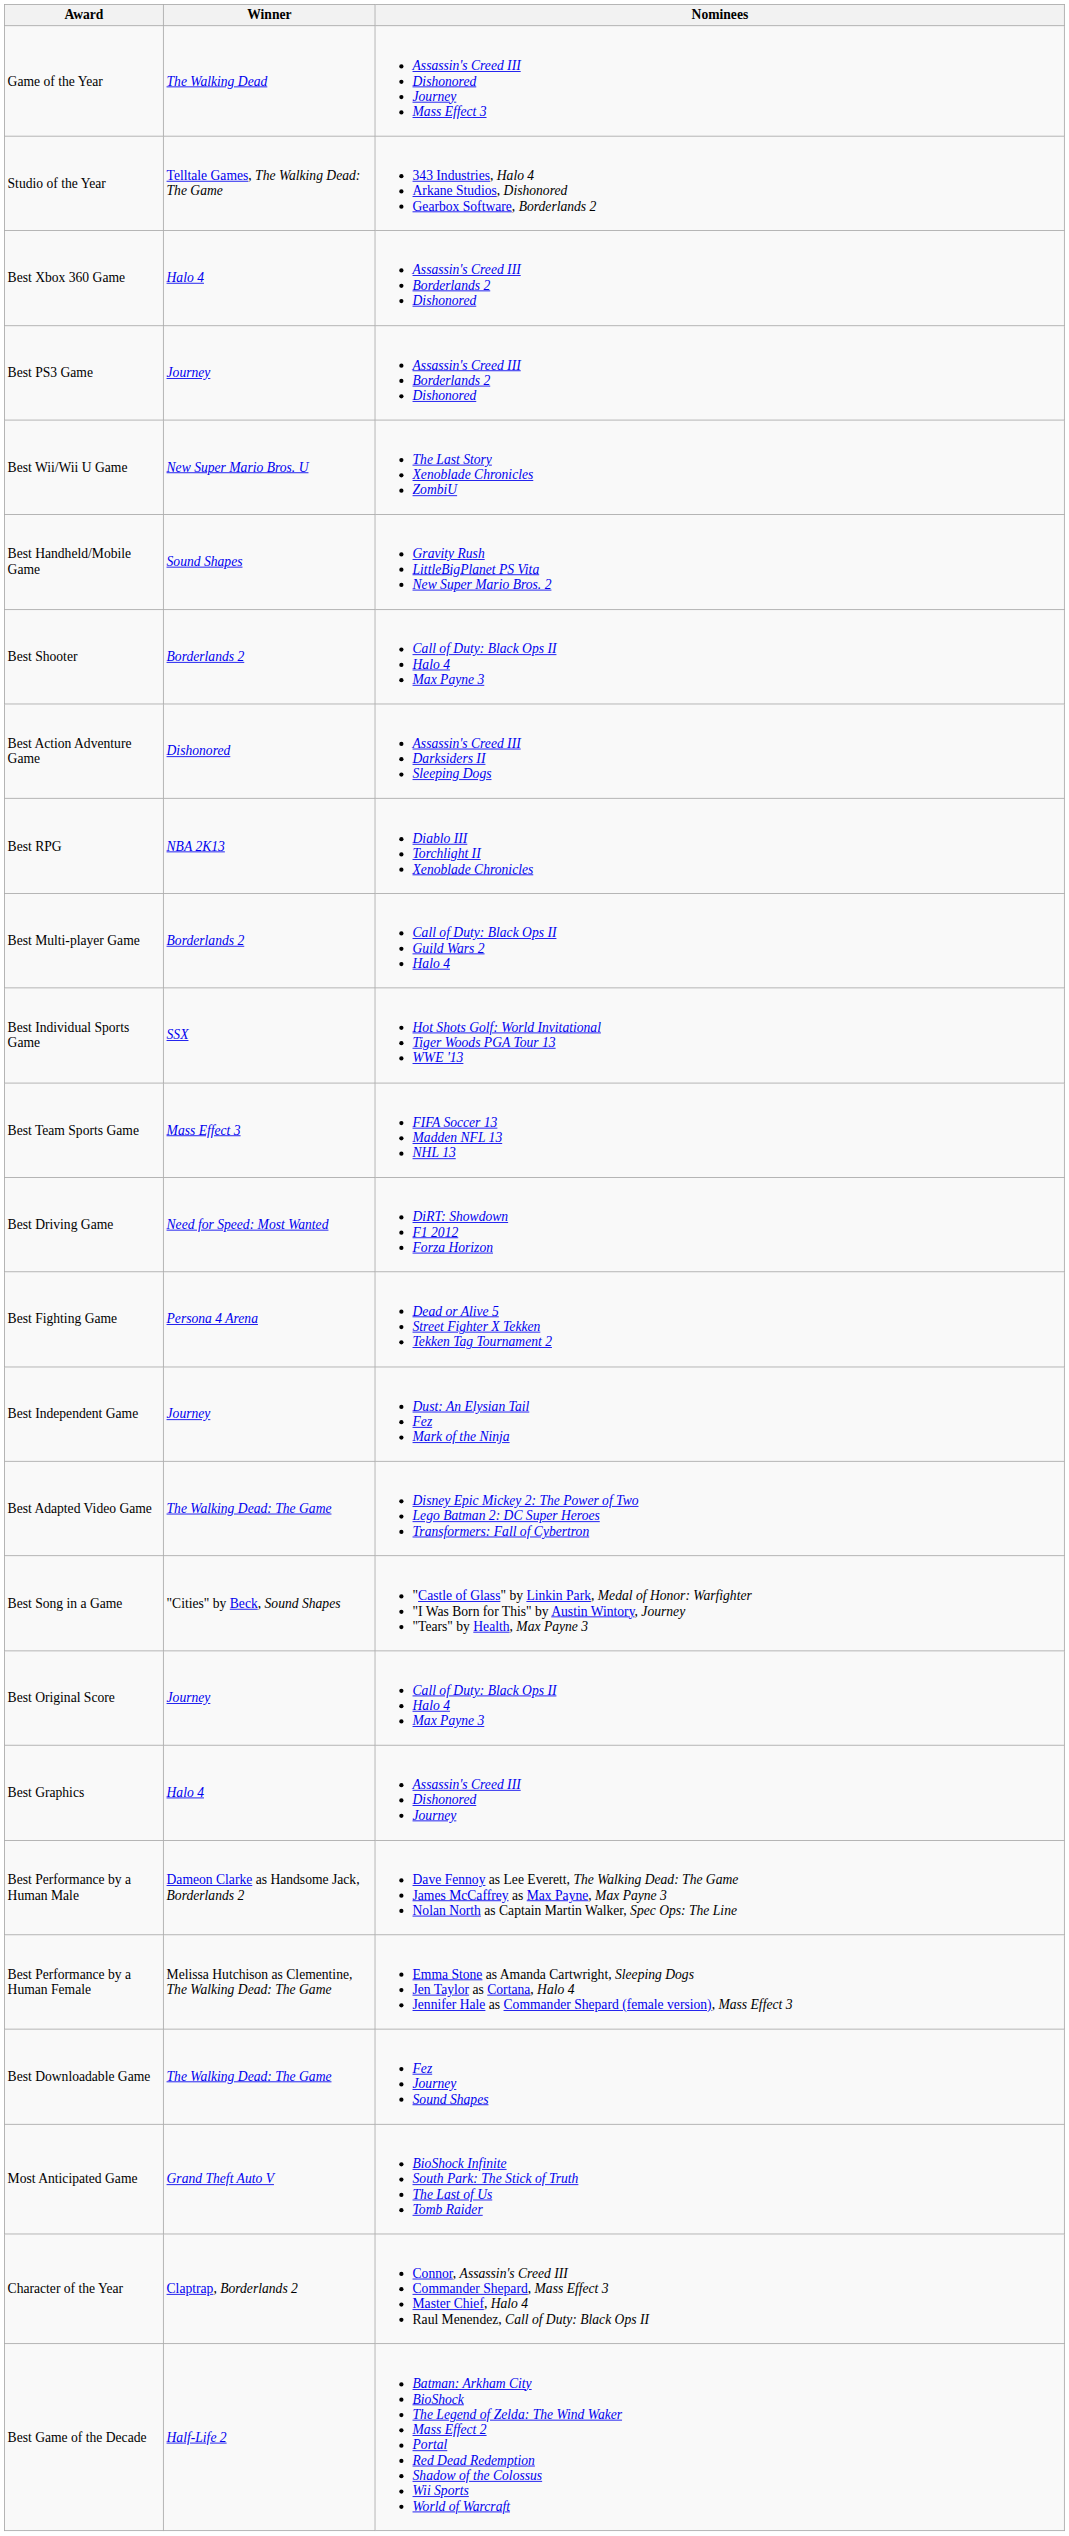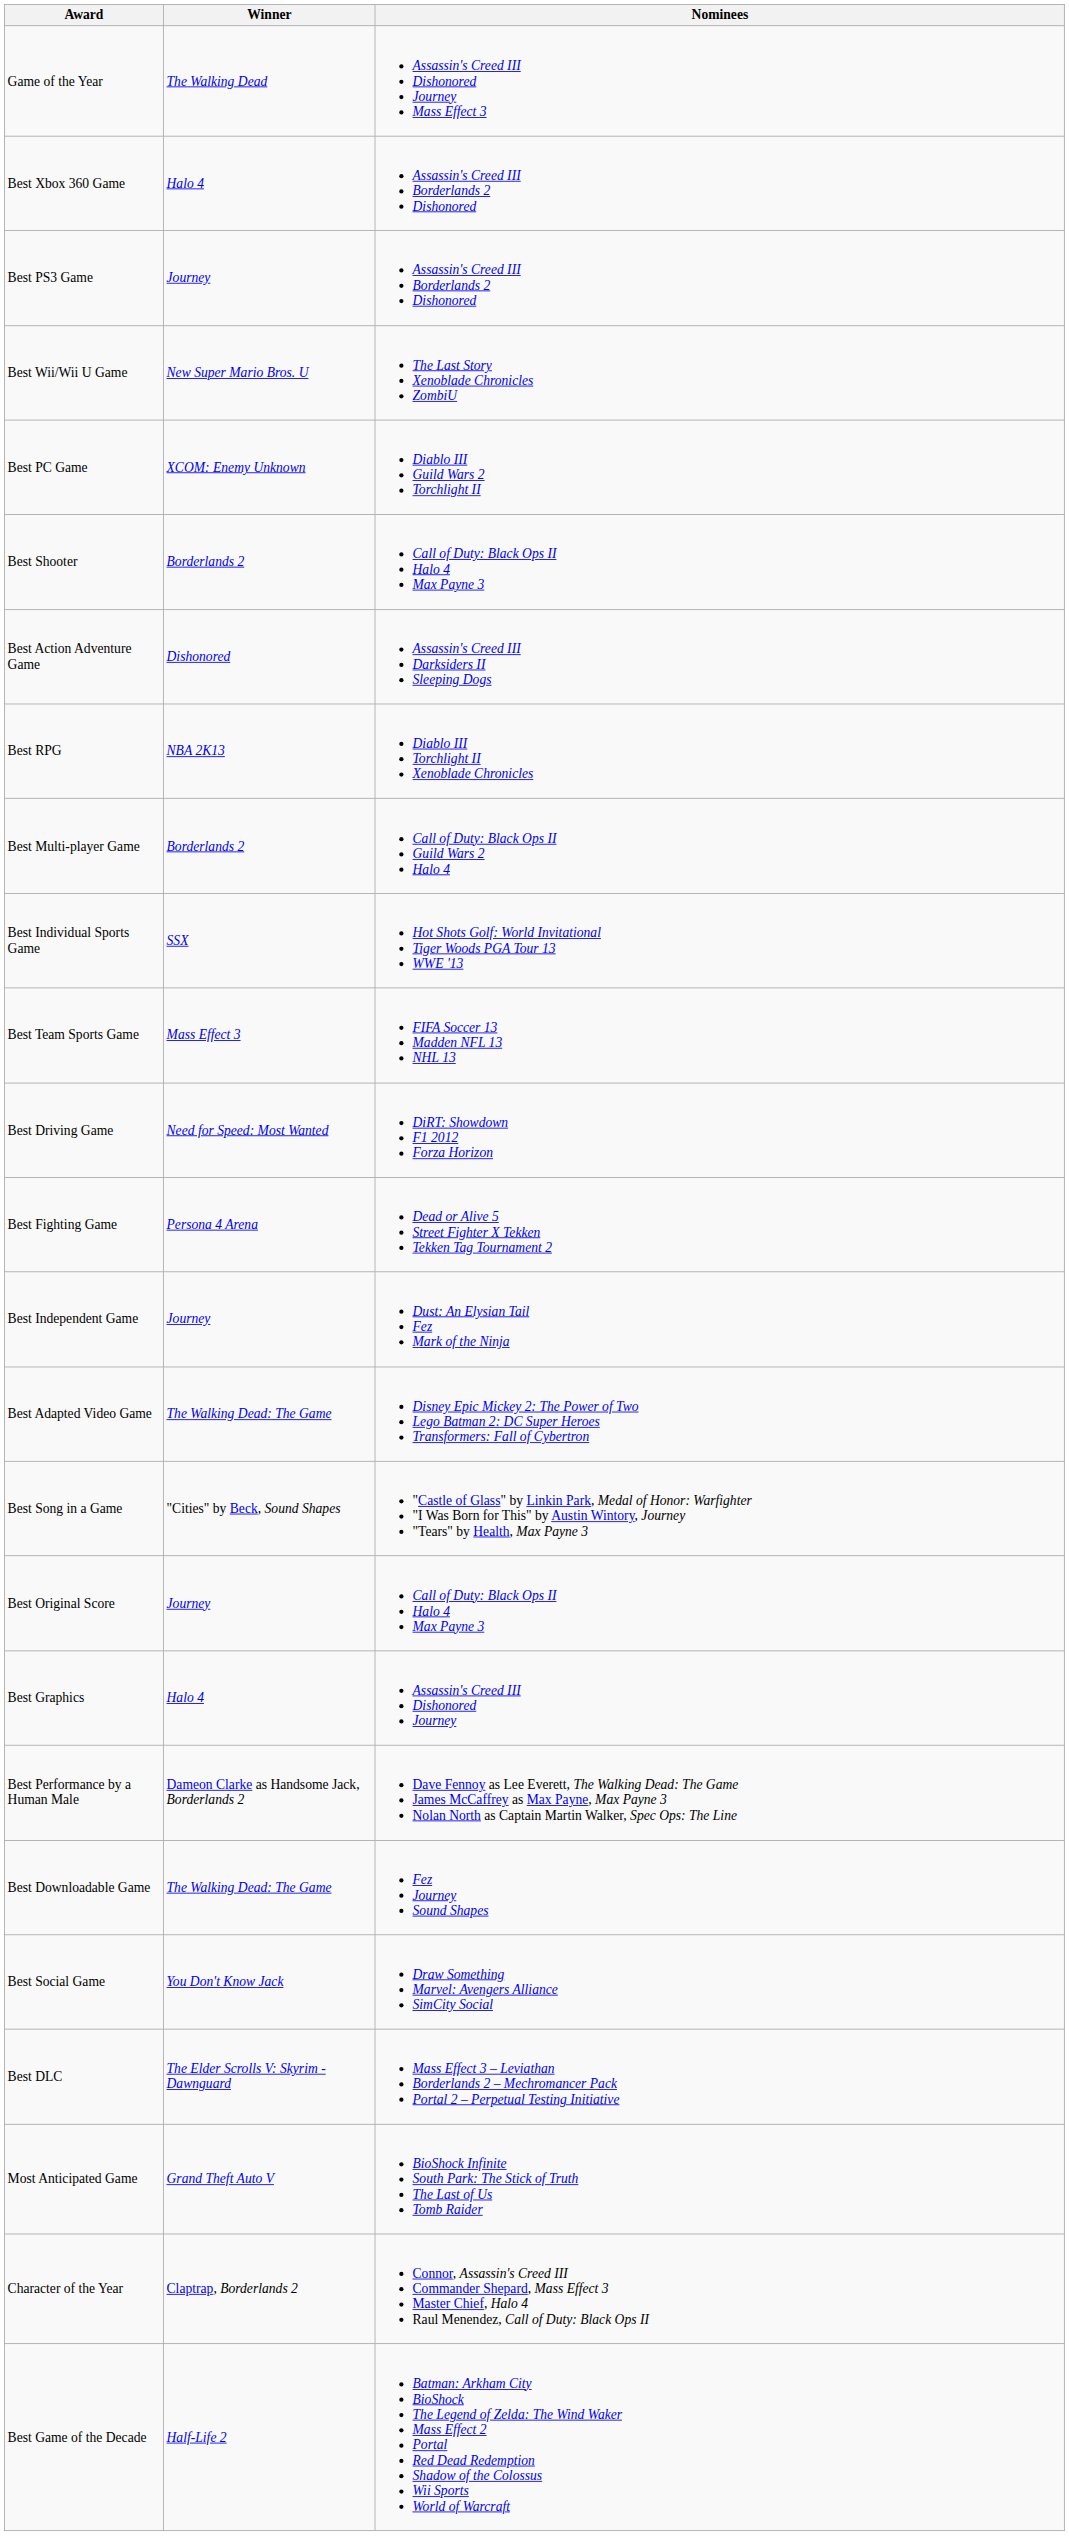 <table class="wikitable">
 <tr>
 <th style="width:15%">Award</th>
 <th style="width:20%">Winner</th>
 <th style="width:65%">Nominees</th>
 </tr>
 <tr>
 <td>Game of the Year</td>
 <td><em><a href='#'>The Walking Dead</a></em></td>
 <td><br><ul><li><em><a href='#'>Assassin's Creed III</a></em></li><li><em><a href='#'>Dishonored</a></em></li><li><em><a href='#'>Journey</a></em></li><li><em><a href='#'>Mass Effect 3</a></em></li></ul></td>
-</tr>
-<tr>
-<td>Studio of the Year</td>
-<td><a href='#'>Telltale Games</a>, <em>The Walking Dead: The Game</em></td>
-<td><br><ul><li><a href='#'>343 Industries</a>, <em>Halo 4</em></li><li><a href='#'>Arkane Studios</a>, <em>Dishonored</em></li><li><a href='#'>Gearbox Software</a>, <em>Borderlands 2</em></li></ul></td>
 </tr>
 <tr>
 <td>Best Xbox 360 Game</td>
 <td><em><a href='#'>Halo 4</a></em></td>
 <td><br><ul><li><em><a href='#'>Assassin's Creed III</a></em></li><li><em><a href='#'>Borderlands 2</a></em></li><li><em><a href='#'>Dishonored</a></em></li></ul></td>
 </tr>
 <tr>
 <td>Best PS3 Game</td>
 <td><em><a href='#'>Journey</a></em></td>
 <td><br><ul><li><em><a href='#'>Assassin's Creed III</a></em></li><li><em><a href='#'>Borderlands 2</a></em></li><li><em><a href='#'>Dishonored</a></em></li></ul></td>
 </tr>
 <tr>
 <td>Best Wii/Wii U Game</td>
 <td><em><a href='#'>New Super Mario Bros. U</a></em></td>
 <td><br><ul><li><em><a href='#'>The Last Story</a></em></li><li><em><a href='#'>Xenoblade Chronicles</a></em></li><li><em><a href='#'>ZombiU</a></em></li></ul></td>
 </tr>
 <tr>
-<td>Best Handheld/Mobile Game</td>
-<td><em><a href='#'>Sound Shapes</a></em></td>
-<td><br><ul><li><em><a href='#'>Gravity Rush</a></em></li><li><em><a href='#'>LittleBigPlanet PS Vita</a></em></li><li><em><a href='#'>New Super Mario Bros. 2</a></em></li></ul></td>
+<td>Best PC Game</td>
+<td><em><a href='#'>XCOM: Enemy Unknown</a></em></td>
+<td><br><ul><li><em><a href='#'>Diablo III</a></em></li><li><em><a href='#'>Guild Wars 2</a></em></li><li><em><a href='#'>Torchlight II</a></em></li></ul></td>
 </tr>
 <tr>
 <td>Best Shooter</td>
 <td><em><a href='#'>Borderlands 2</a></em></td>
 <td><br><ul><li><em><a href='#'>Call of Duty: Black Ops II</a></em></li><li><em><a href='#'>Halo 4</a></em></li><li><em><a href='#'>Max Payne 3</a></em></li></ul></td>
 </tr>
 <tr>
 <td>Best Action Adventure Game</td>
 <td><em><a href='#'>Dishonored</a></em></td>
 <td><br><ul><li><em><a href='#'>Assassin's Creed III</a></em></li><li><em><a href='#'>Darksiders II</a></em></li><li><em><a href='#'>Sleeping Dogs</a></em></li></ul></td>
 </tr>
 <tr>
 <td>Best RPG</td>
 <td><em><a href='#'>NBA 2K13</a></em></td>
 <td><br><ul><li><em><a href='#'>Diablo III</a></em></li><li><em><a href='#'>Torchlight II</a></em></li><li><em><a href='#'>Xenoblade Chronicles</a></em></li></ul></td>
 </tr>
 <tr>
 <td>Best Multi-player Game</td>
 <td><em><a href='#'>Borderlands 2</a></em></td>
 <td><br><ul><li><em><a href='#'>Call of Duty: Black Ops II</a></em></li><li><em><a href='#'>Guild Wars 2</a></em></li><li><em><a href='#'>Halo 4</a></em></li></ul></td>
 </tr>
 <tr>
 <td>Best Individual Sports Game</td>
 <td><em><a href='#'>SSX</a></em></td>
 <td><br><ul><li><em><a href='#'>Hot Shots Golf: World Invitational</a></em></li><li><em><a href='#'>Tiger Woods PGA Tour 13</a></em></li><li><em><a href='#'>WWE '13</a></em></li></ul></td>
 </tr>
 <tr>
 <td>Best Team Sports Game</td>
 <td><em><a href='#'>Mass Effect 3</a></em></td>
 <td><br><ul><li><em><a href='#'>FIFA Soccer 13</a></em></li><li><em><a href='#'>Madden NFL 13</a></em></li><li><em><a href='#'>NHL 13</a></em></li></ul></td>
 </tr>
 <tr>
 <td>Best Driving Game</td>
 <td><em><a href='#'>Need for Speed: Most Wanted</a></em></td>
 <td><br><ul><li><em><a href='#'>DiRT: Showdown</a></em></li><li><em><a href='#'>F1 2012</a></em></li><li><em><a href='#'>Forza Horizon</a></em></li></ul></td>
 </tr>
 <tr>
 <td>Best Fighting Game</td>
 <td><em><a href='#'>Persona 4 Arena</a></em></td>
 <td><br><ul><li><em><a href='#'>Dead or Alive 5</a></em></li><li><em><a href='#'>Street Fighter X Tekken</a></em></li><li><em><a href='#'>Tekken Tag Tournament 2</a></em></li></ul></td>
 </tr>
 <tr>
 <td>Best Independent Game</td>
 <td><em><a href='#'>Journey</a></em></td>
 <td><br><ul><li><em><a href='#'>Dust: An Elysian Tail</a></em></li><li><em><a href='#'>Fez</a></em></li><li><em><a href='#'>Mark of the Ninja</a></em></li></ul></td>
 </tr>
 <tr>
 <td>Best Adapted Video Game</td>
 <td><em><a href='#'>The Walking Dead: The Game</a></em></td>
 <td><br><ul><li><em><a href='#'>Disney Epic Mickey 2: The Power of Two</a></em></li><li><em><a href='#'>Lego Batman 2: DC Super Heroes</a></em></li><li><em><a href='#'>Transformers: Fall of Cybertron</a></em></li></ul></td>
 </tr>
 <tr>
 <td>Best Song in a Game</td>
 <td>"Cities" by <a href='#'>Beck</a>, <em>Sound Shapes</em></td>
 <td><br><ul><li>"<a href='#'>Castle of Glass</a>" by <a href='#'>Linkin Park</a>, <em>Medal of Honor: Warfighter</em></li><li>"I Was Born for This" by <a href='#'>Austin Wintory</a>, <em>Journey</em></li><li>"Tears" by <a href='#'>Health</a>, <em>Max Payne 3</em></li></ul></td>
 </tr>
 <tr>
 <td>Best Original Score</td>
 <td><em><a href='#'>Journey</a></em></td>
 <td><br><ul><li><em><a href='#'>Call of Duty: Black Ops II</a></em></li><li><em><a href='#'>Halo 4</a></em></li><li><em><a href='#'>Max Payne 3</a></em></li></ul></td>
 </tr>
 <tr>
 <td>Best Graphics</td>
 <td><em><a href='#'>Halo 4</a></em></td>
 <td><br><ul><li><em><a href='#'>Assassin's Creed III</a></em></li><li><em><a href='#'>Dishonored</a></em></li><li><em><a href='#'>Journey</a></em></li></ul></td>
 </tr>
 <tr>
 <td>Best Performance by a Human Male</td>
 <td><a href='#'>Dameon Clarke</a> as Handsome Jack, <em>Borderlands 2</em></td>
 <td><br><ul><li><a href='#'>Dave Fennoy</a> as Lee Everett, <em>The Walking Dead: The Game</em></li><li><a href='#'>James McCaffrey</a> as <a href='#'>Max Payne</a>, <em>Max Payne 3</em></li><li><a href='#'>Nolan North</a> as Captain Martin Walker, <em>Spec Ops: The Line</em></li></ul></td>
 </tr>
 <tr>
-<td>Best Performance by a Human Female</td>
-<td>Melissa Hutchison as Clementine, <em>The Walking Dead: The Game</em></td>
-<td><br><ul><li><a href='#'>Emma Stone</a> as Amanda Cartwright, <em>Sleeping Dogs</em></li><li><a href='#'>Jen Taylor</a> as <a href='#'>Cortana</a>, <em>Halo 4</em></li><li><a href='#'>Jennifer Hale</a> as <a href='#'>Commander Shepard (female version)</a>, <em>Mass Effect 3</em></li></ul></td>
-</tr>
-<tr>
 <td>Best Downloadable Game</td>
 <td><em><a href='#'>The Walking Dead: The Game</a></em></td>
 <td><br><ul><li><em><a href='#'>Fez</a></em></li><li><em><a href='#'>Journey</a></em></li><li><em><a href='#'>Sound Shapes</a></em></li></ul></td>
+</tr>
+<tr>
+<td>Best Social Game</td>
+<td><em><a href='#'>You Don't Know Jack</a></em></td>
+<td><br><ul><li><em><a href='#'>Draw Something</a></em></li><li><em><a href='#'>Marvel: Avengers Alliance</a></em></li><li><em><a href='#'>SimCity Social</a></em></li></ul></td>
+</tr>
+<tr>
+<td>Best DLC</td>
+<td><em><a href='#'>The Elder Scrolls V: Skyrim - Dawnguard</a></em></td>
+<td><br><ul><li><em><a href='#'>Mass Effect 3 – Leviathan</a></em></li><li><em><a href='#'>Borderlands 2 – Mechromancer Pack</a></em></li><li><em><a href='#'>Portal 2 – Perpetual Testing Initiative</a></em></li></ul></td>
 </tr>
 <tr>
 <td>Most Anticipated Game</td>
 <td><em><a href='#'>Grand Theft Auto V</a></em></td>
 <td><br><ul><li><em><a href='#'>BioShock Infinite</a></em></li><li><em><a href='#'>South Park: The Stick of Truth</a></em></li><li><em><a href='#'>The Last of Us</a></em></li><li><em><a href='#'>Tomb Raider</a></em></li></ul></td>
 </tr>
 <tr>
 <td>Character of the Year</td>
 <td><a href='#'>Claptrap</a>, <em>Borderlands 2</em></td>
 <td><br><ul><li><a href='#'>Connor</a>, <em>Assassin's Creed III</em></li><li><a href='#'>Commander Shepard</a>, <em>Mass Effect 3</em></li><li><a href='#'>Master Chief</a>, <em>Halo 4</em></li><li>Raul Menendez, <em>Call of Duty: Black Ops II</em></li></ul></td>
 </tr>
 <tr>
 <td>Best Game of the Decade</td>
 <td><em><a href='#'>Half-Life 2</a></em></td>
 <td><br><ul><li><em><a href='#'>Batman: Arkham City</a></em></li><li><em><a href='#'>BioShock</a></em></li><li><em><a href='#'>The Legend of Zelda: The Wind Waker</a></em></li><li><em><a href='#'>Mass Effect 2</a></em></li><li><em><a href='#'>Portal</a></em></li><li><em><a href='#'>Red Dead Redemption</a></em></li><li><em><a href='#'>Shadow of the Colossus</a></em></li><li><em><a href='#'>Wii Sports</a></em></li><li><em><a href='#'>World of Warcraft</a></em></li></ul></td>
 </tr>
 </table>
